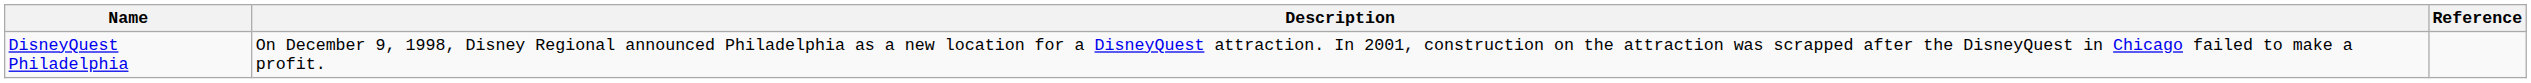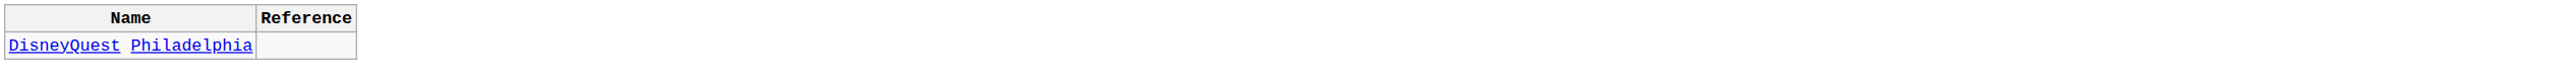 <table class="wikitable">
 <tr>
 <th>Name</th>
-<th>Description</th>
 <th>Reference</th>
 </tr>
 <tr>
 <td><a href='#'>DisneyQuest</a> <a href='#'>Philadelphia</a></td>
-<td>On December 9, 1998, Disney Regional announced Philadelphia as a new location for a <a href='#'>DisneyQuest</a> attraction. In 2001, construction on the attraction was scrapped after the DisneyQuest in <a href='#'>Chicago</a> failed to make a profit.</td>
 <td></td>
 </tr>
 </table>
